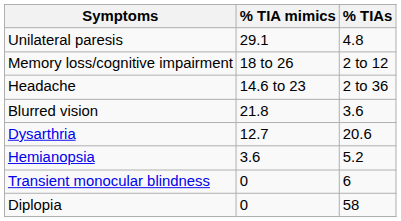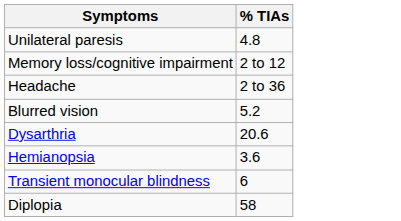 <table class="wikitable">
 <tr>
 <th>Symptoms</th>
-<th>% TIA mimics</th>
 <th>% TIAs</th>
 </tr>
 <tr>
 <td>Unilateral paresis</td>
-<td>29.1</td>
 <td>4.8</td>
 </tr>
 <tr>
 <td>Memory loss/cognitive impairment</td>
-<td>18 to 26</td>
 <td>2 to 12</td>
 </tr>
 <tr>
 <td>Headache</td>
-<td>14.6 to 23</td>
 <td>2 to 36</td>
 </tr>
 <tr>
 <td>Blurred vision</td>
-<td>21.8</td>
-<td>3.6</td>
+<td>5.2</td>
 </tr>
 <tr>
 <td><a href='#'>Dysarthria</a></td>
-<td>12.7</td>
 <td>20.6</td>
 </tr>
 <tr>
 <td><a href='#'>Hemianopsia</a></td>
 <td>3.6</td>
-<td>5.2</td>
 </tr>
 <tr>
 <td><a href='#'>Transient monocular blindness</a></td>
-<td>0</td>
 <td>6</td>
 </tr>
 <tr>
 <td>Diplopia</td>
-<td>0</td>
 <td>58</td>
 </tr>
 </table>
